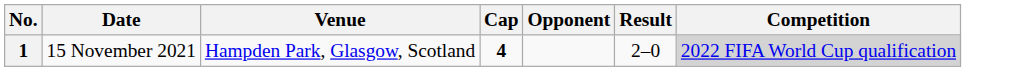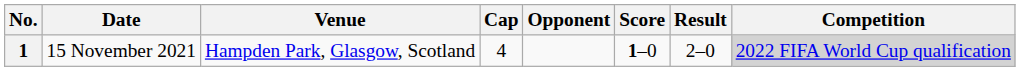 <table class="wikitable sortable plainrowheaders">
 <tr>
 <th scope=col>No.</th>
 <th scope=col data-sort-type=date>Date</th>
 <th scope=col>Venue</th>
 <th scope=col>Cap</th>
 <th scope=col>Opponent</th>
+<th scope=col>Score</th>
 <th scope=col>Result</th>
 <th scope=col>Competition</th>
 </tr>
 <tr>
 <th scope=row>1</th>
 <td>15 November 2021</td>
 <td><a href='#'>Hampden Park</a>, <a href='#'>Glasgow</a>, Scotland</td>
-<td align=center><strong>4</strong></td>
+<td align=center>4</td>
 <td></td>
+<td align=center><strong>1</strong>–0</td>
 <td align=center>2–0</td>
 <td style="background: lightgrey;"><a href='#'>2022 FIFA World Cup qualification</a></td>
 </tr>
 </table>
